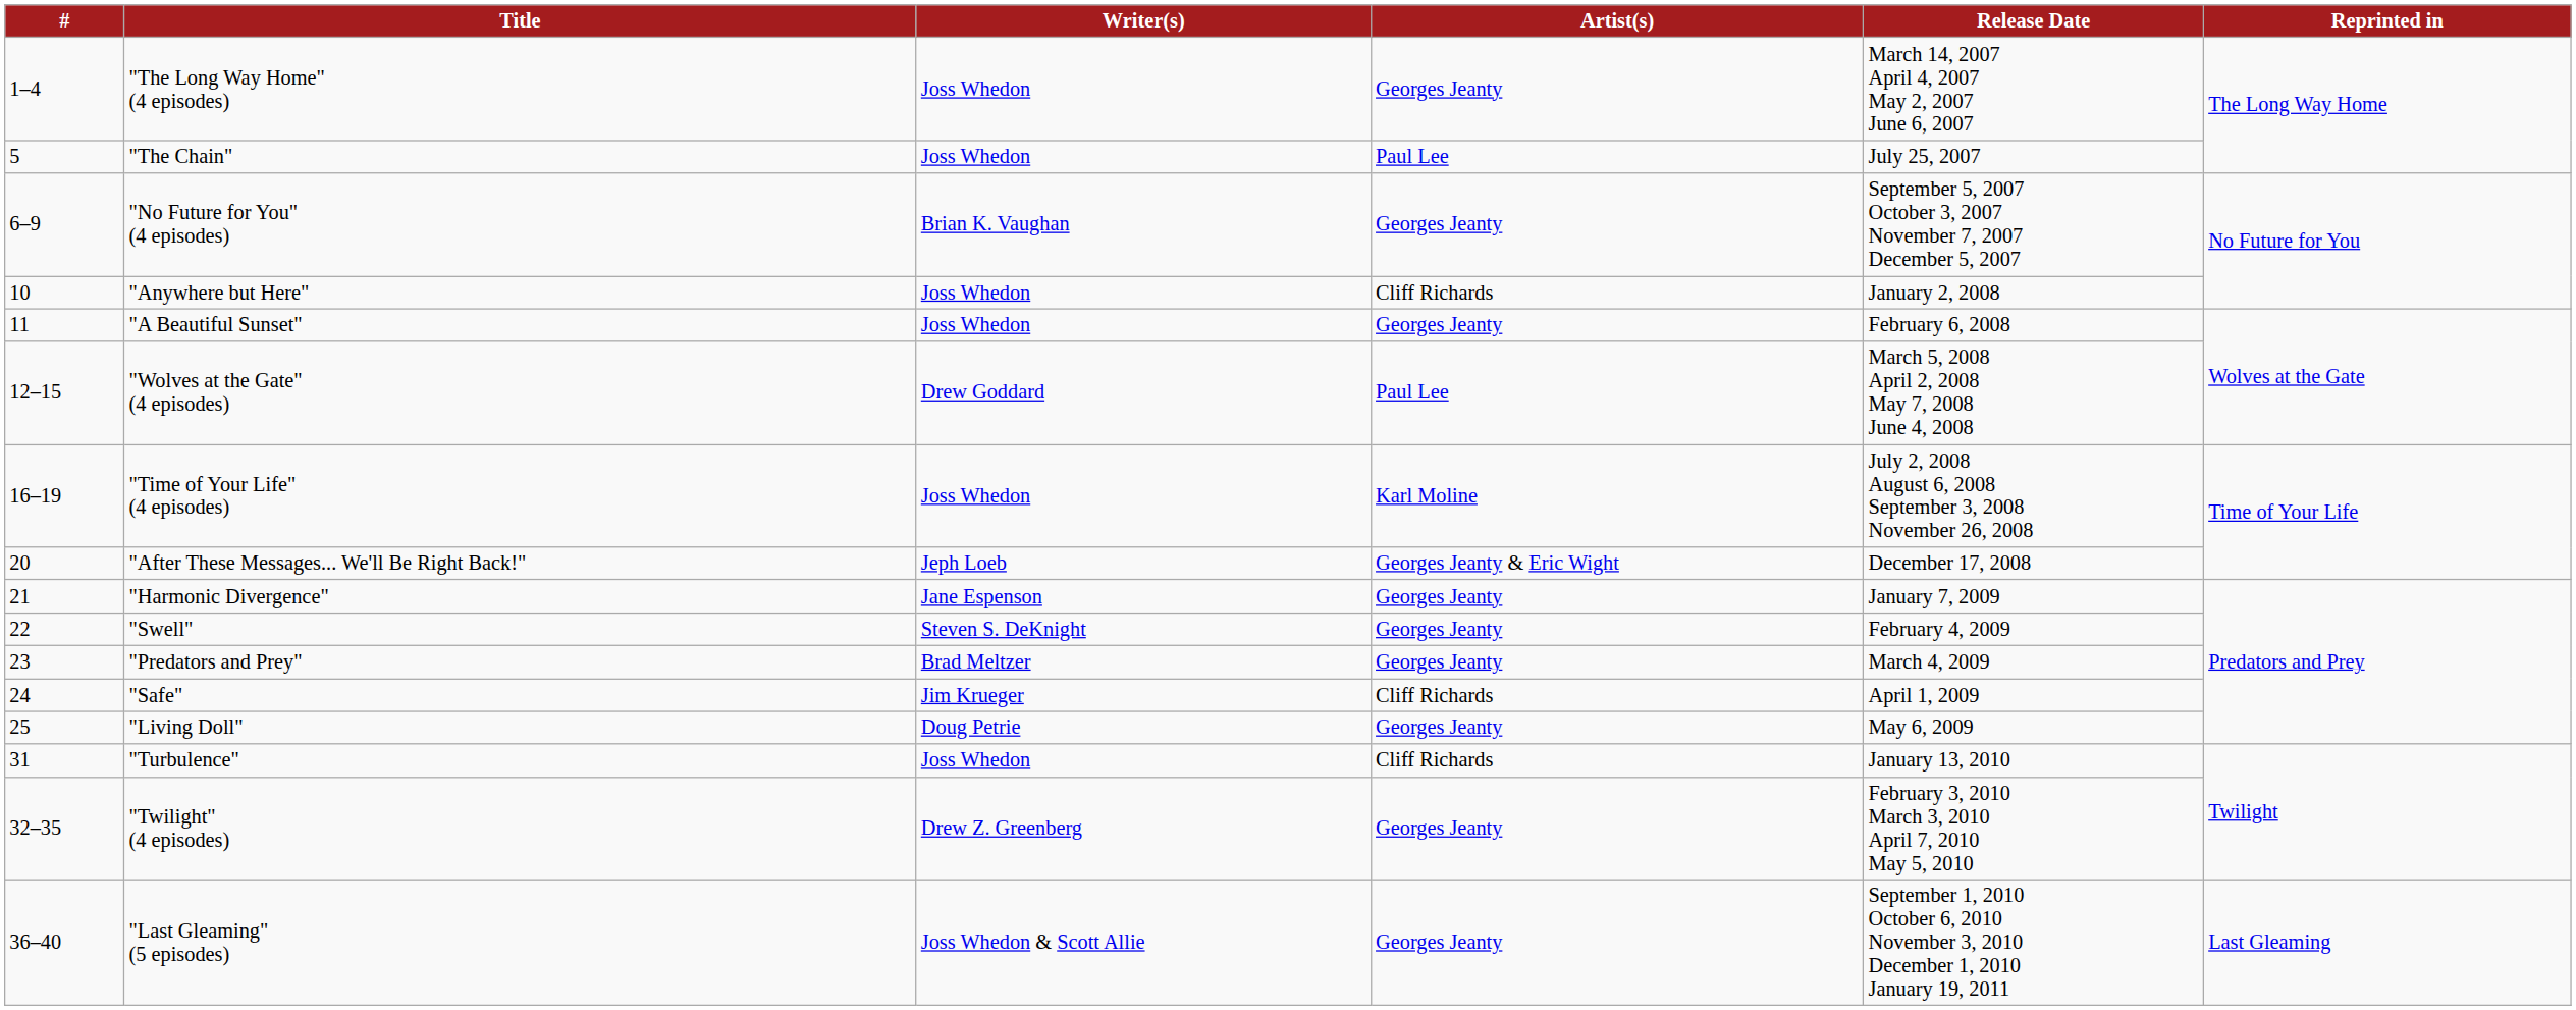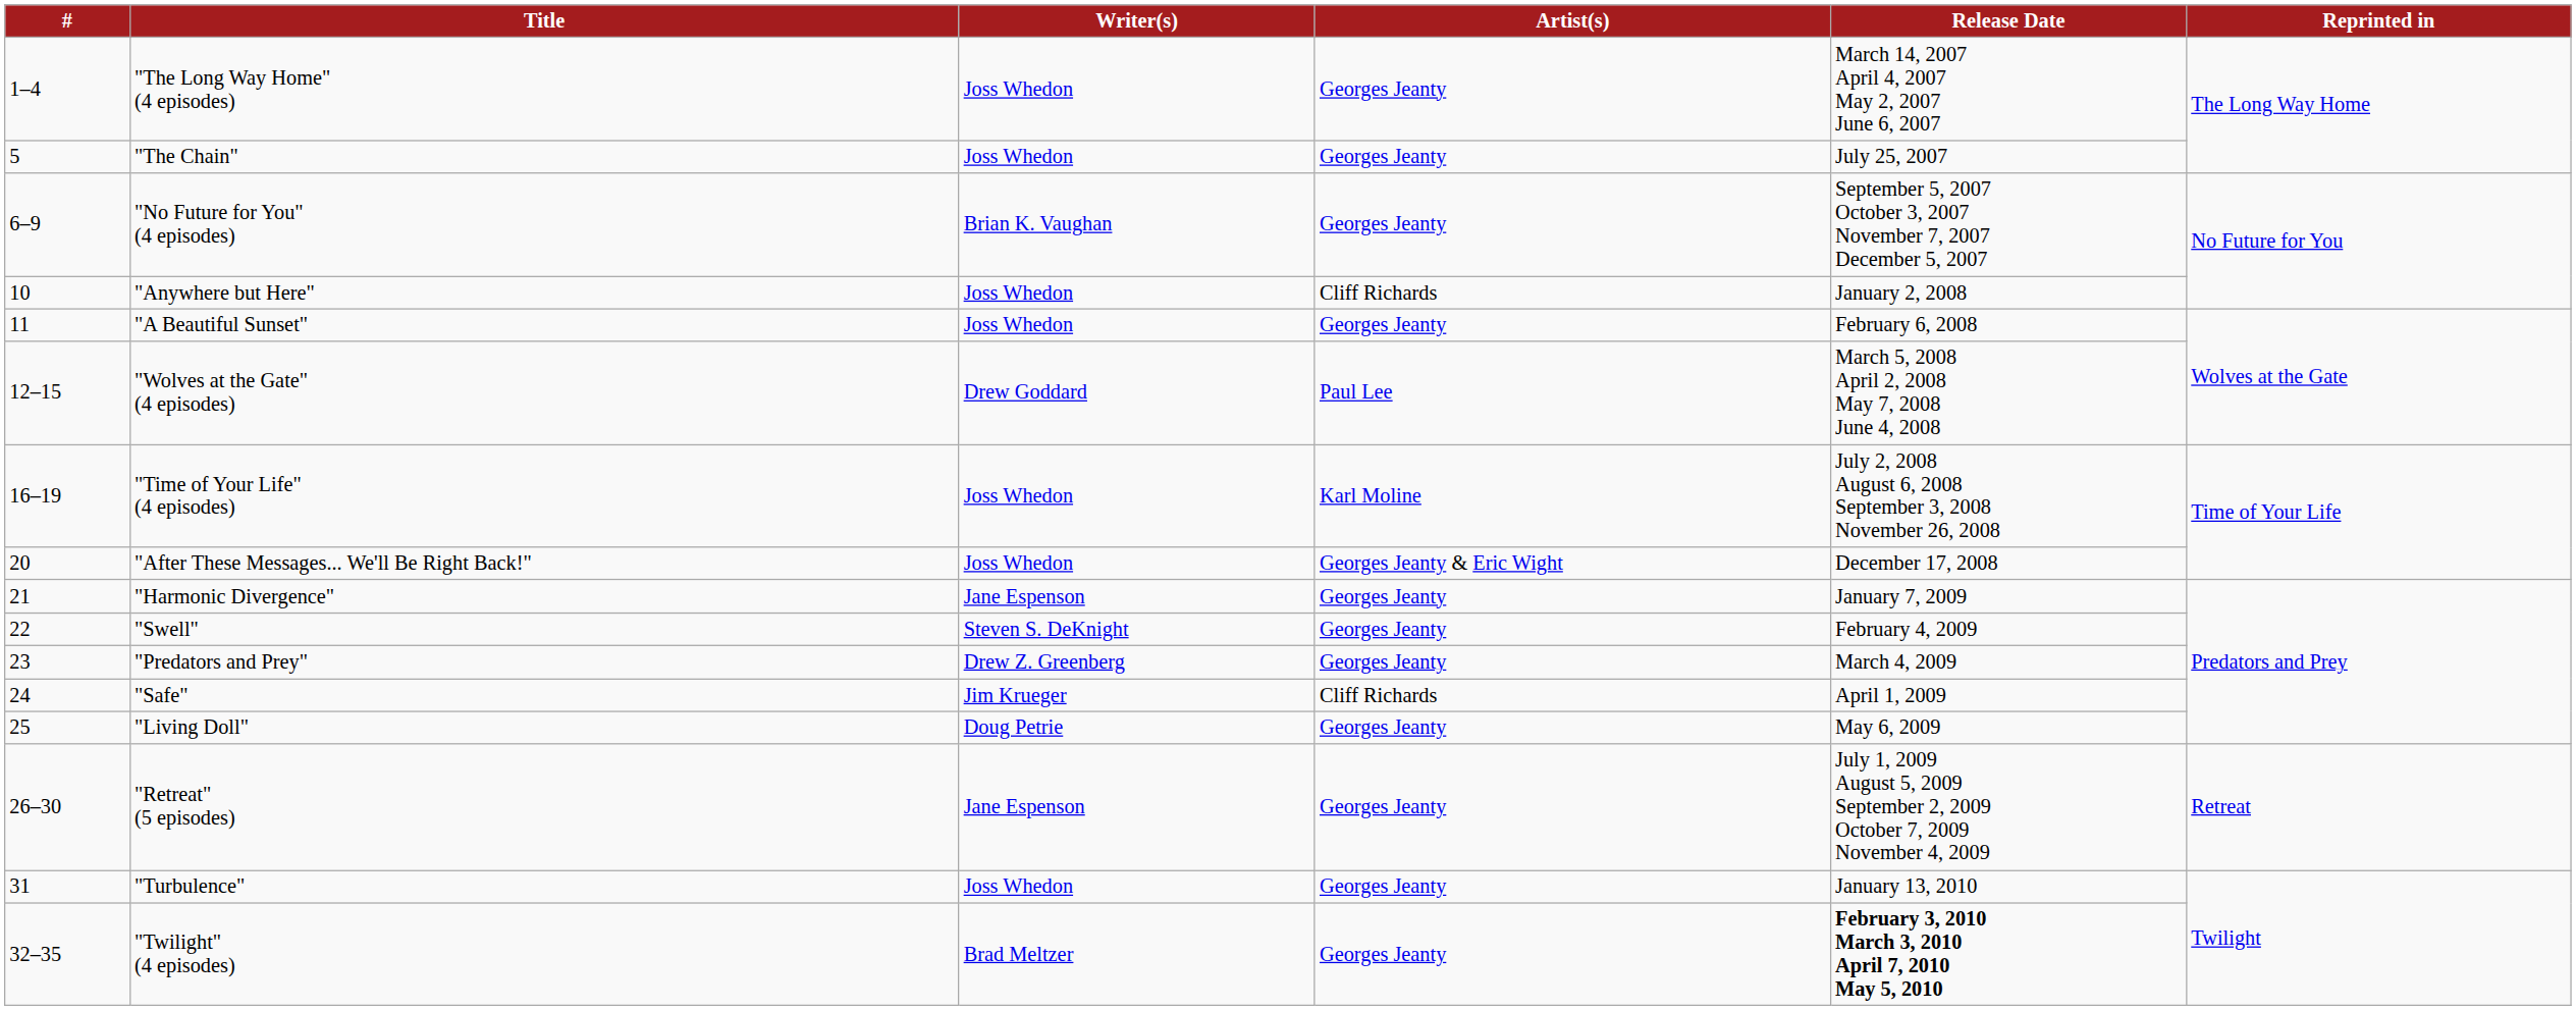 <table style="width: 100%;" class="wikitable">
 <tr>
 <th style="background: #A41C1E; color: white;">#</th>
 <th style="background: #A41C1E; color: white;">Title</th>
 <th style="background: #A41C1E; color: white;">Writer(s)</th>
 <th style="background: #A41C1E; color: white;">Artist(s)</th>
 <th style="background: #A41C1E; color: white;">Release Date</th>
 <th style="background: #A41C1E; color: white;">Reprinted in</th>
 </tr>
 <tr>
 <td>1–4</td>
 <td>"The Long Way Home"<br>(4 episodes)</td>
 <td><a href='#'>Joss Whedon</a></td>
 <td><a href='#'>Georges Jeanty</a></td>
 <td>March 14, 2007<br>April 4, 2007<br>May 2, 2007<br>June 6, 2007</td>
 <td rowspan="2"><a href='#'>The Long Way Home</a></td>
 </tr>
 <tr>
 <td>5</td>
 <td>"The Chain"</td>
 <td><a href='#'>Joss Whedon</a></td>
-<td><a href='#'>Paul Lee</a></td>
+<td><a href='#'>Georges Jeanty</a></td>
 <td>July 25, 2007</td>
 </tr>
 <tr>
 <td>6–9</td>
 <td>"No Future for You"<br>(4 episodes)</td>
 <td><a href='#'>Brian K. Vaughan</a></td>
 <td><a href='#'>Georges Jeanty</a></td>
 <td>September 5, 2007<br>October 3, 2007<br>November 7, 2007<br>December 5, 2007</td>
 <td rowspan="2"><a href='#'>No Future for You</a></td>
 </tr>
 <tr>
 <td>10</td>
 <td>"Anywhere but Here"</td>
 <td><a href='#'>Joss Whedon</a></td>
 <td>Cliff Richards</td>
 <td>January 2, 2008</td>
 </tr>
 <tr>
 <td>11</td>
 <td>"A Beautiful Sunset"</td>
 <td><a href='#'>Joss Whedon</a></td>
 <td><a href='#'>Georges Jeanty</a></td>
 <td>February 6, 2008</td>
 <td rowspan="2"><a href='#'>Wolves at the Gate</a></td>
 </tr>
 <tr>
 <td>12–15</td>
 <td>"Wolves at the Gate"<br>(4 episodes)</td>
 <td><a href='#'>Drew Goddard</a></td>
 <td><a href='#'>Paul Lee</a></td>
 <td>March 5, 2008<br>April 2, 2008<br>May 7, 2008<br>June 4, 2008</td>
 </tr>
 <tr>
 <td>16–19</td>
 <td>"Time of Your Life"<br>(4 episodes)</td>
 <td><a href='#'>Joss Whedon</a></td>
 <td><a href='#'>Karl Moline</a></td>
 <td>July 2, 2008<br>August 6, 2008<br>September 3, 2008<br>November 26, 2008</td>
 <td rowspan="2"><a href='#'>Time of Your Life</a></td>
 </tr>
 <tr>
 <td>20</td>
 <td>"After These Messages... We'll Be Right Back!"</td>
-<td><a href='#'>Jeph Loeb</a></td>
+<td><a href='#'>Joss Whedon</a></td>
 <td><a href='#'>Georges Jeanty</a> & <a href='#'>Eric Wight</a></td>
 <td>December 17, 2008</td>
 </tr>
 <tr>
 <td>21</td>
 <td>"Harmonic Divergence"</td>
 <td><a href='#'>Jane Espenson</a></td>
 <td><a href='#'>Georges Jeanty</a></td>
 <td>January 7, 2009</td>
 <td rowspan="5"><a href='#'>Predators and Prey</a></td>
 </tr>
 <tr>
 <td>22</td>
 <td>"Swell"</td>
 <td><a href='#'>Steven S. DeKnight</a></td>
 <td><a href='#'>Georges Jeanty</a></td>
 <td>February 4, 2009</td>
 </tr>
 <tr>
 <td>23</td>
 <td>"Predators and Prey"</td>
-<td><a href='#'>Brad Meltzer</a></td>
+<td><a href='#'>Drew Z. Greenberg</a></td>
 <td><a href='#'>Georges Jeanty</a></td>
 <td>March 4, 2009</td>
 </tr>
 <tr>
 <td>24</td>
 <td>"Safe"</td>
 <td><a href='#'>Jim Krueger</a></td>
 <td>Cliff Richards</td>
 <td>April 1, 2009</td>
 </tr>
 <tr>
 <td>25</td>
 <td>"Living Doll"</td>
 <td><a href='#'>Doug Petrie</a></td>
 <td><a href='#'>Georges Jeanty</a></td>
 <td>May 6, 2009</td>
 </tr>
 <tr>
+<td>26–30</td>
+<td>"Retreat"<br>(5 episodes)</td>
+<td><a href='#'>Jane Espenson</a></td>
+<td><a href='#'>Georges Jeanty</a></td>
+<td>July 1, 2009<br>August 5, 2009<br>September 2, 2009<br>October 7, 2009<br>November 4, 2009</td>
+<td><a href='#'>Retreat</a></td>
+</tr>
+<tr>
 <td>31</td>
 <td>"Turbulence"</td>
 <td><a href='#'>Joss Whedon</a></td>
-<td>Cliff Richards</td>
+<td><a href='#'>Georges Jeanty</a></td>
 <td>January 13, 2010</td>
 <td rowspan="2"><a href='#'>Twilight</a></td>
 </tr>
 <tr>
 <td>32–35</td>
 <td>"Twilight"<br>(4 episodes)</td>
-<td><a href='#'>Drew Z. Greenberg</a></td>
+<td><a href='#'>Brad Meltzer</a></td>
 <td><a href='#'>Georges Jeanty</a></td>
-<td>February 3, 2010<br>March 3, 2010<br>April 7, 2010<br>May 5, 2010</td>
-</tr>
-<tr>
-<td>36–40</td>
-<td>"Last Gleaming"<br>(5 episodes)</td>
-<td><a href='#'>Joss Whedon</a> & <a href='#'>Scott Allie</a></td>
-<td><a href='#'>Georges Jeanty</a></td>
-<td>September 1, 2010<br>October 6, 2010<br>November 3, 2010<br>December 1, 2010<br>January 19, 2011</td>
-<td><a href='#'>Last Gleaming</a></td>
+<td><strong>February 3, 2010<br>March 3, 2010<br>April 7, 2010<br>May 5, 2010</strong></td>
 </tr>
 </table>
